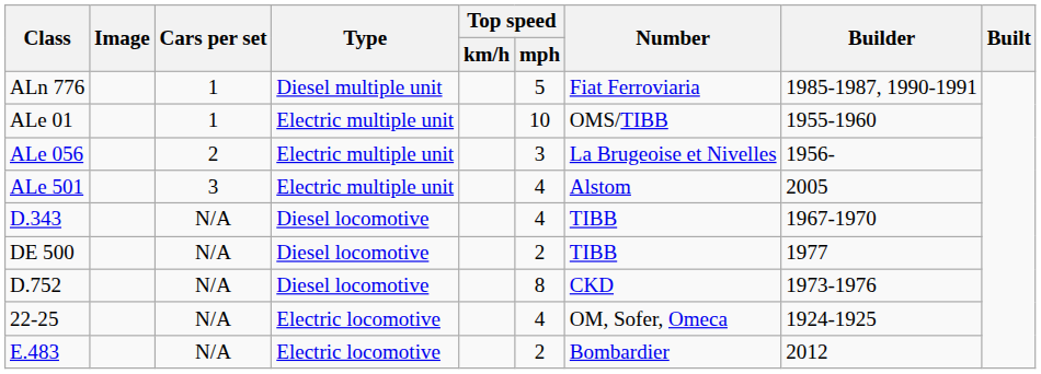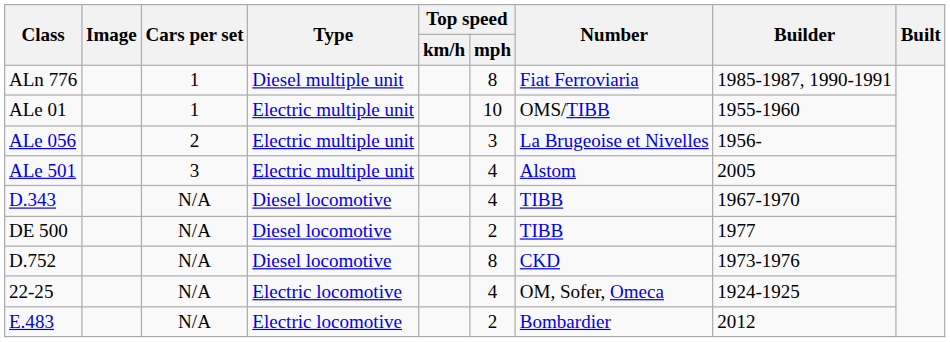 <table class="wikitable">
 <tr style="background:#f9f9f9;">
 <th rowspan="2">Class</th>
 <th rowspan="2">Image</th>
 <th rowspan="2">Cars per set</th>
 <th rowspan="2">Type</th>
 <th colspan="2">Top speed</th>
 <th rowspan="2">Number</th>
 <th rowspan="2">Builder</th>
 <th rowspan="2">Built</th>
 </tr>
 <tr style="background:#f9f9f9;">
 <th>km/h</th>
 <th>mph</th>
 </tr>
 <tr>
 <td>ALn 776</td>
 <td></td>
 <td align=center>1</td>
 <td><a href='#'>Diesel multiple unit</a></td>
 <td></td>
-<td align=center>5</td>
+<td align=center>8</td>
 <td><a href='#'>Fiat Ferroviaria</a></td>
 <td>1985-1987, 1990-1991</td>
 </tr>
 <tr>
 <td>ALe 01</td>
 <td></td>
 <td align=center>1</td>
 <td><a href='#'>Electric multiple unit</a></td>
 <td></td>
 <td align=center>10</td>
 <td>OMS/<a href='#'>TIBB</a></td>
 <td>1955-1960</td>
 </tr>
 <tr>
 <td><a href='#'>ALe 056</a></td>
 <td></td>
 <td align=center>2</td>
 <td><a href='#'>Electric multiple unit</a></td>
 <td></td>
 <td align=center>3</td>
 <td><a href='#'>La Brugeoise et Nivelles</a></td>
 <td>1956-</td>
 </tr>
 <tr>
 <td><a href='#'>ALe 501</a></td>
 <td></td>
 <td align=center>3</td>
 <td><a href='#'>Electric multiple unit</a></td>
 <td></td>
 <td align=center>4</td>
 <td><a href='#'>Alstom</a></td>
 <td>2005</td>
 </tr>
 <tr>
 <td><a href='#'>D.343</a></td>
 <td></td>
 <td align=center>N/A</td>
 <td><a href='#'>Diesel locomotive</a></td>
 <td></td>
 <td align=center>4</td>
 <td><a href='#'>TIBB</a></td>
 <td>1967-1970</td>
 </tr>
 <tr>
 <td>DE 500</td>
 <td></td>
 <td align=center>N/A</td>
 <td><a href='#'>Diesel locomotive</a></td>
 <td></td>
 <td align=center>2</td>
 <td><a href='#'>TIBB</a></td>
 <td>1977</td>
 </tr>
 <tr>
 <td>D.752</td>
 <td></td>
 <td align=center>N/A</td>
 <td><a href='#'>Diesel locomotive</a></td>
 <td></td>
 <td align=center>8</td>
 <td><a href='#'>CKD</a></td>
 <td>1973-1976</td>
 </tr>
 <tr>
 <td>22-25</td>
 <td></td>
 <td align=center>N/A</td>
 <td><a href='#'>Electric locomotive</a></td>
 <td></td>
 <td align=center>4</td>
 <td>OM, Sofer, <a href='#'>Omeca</a></td>
 <td>1924-1925</td>
 </tr>
 <tr>
 <td><a href='#'>E.483</a></td>
 <td></td>
 <td align=center>N/A</td>
 <td><a href='#'>Electric locomotive</a></td>
 <td></td>
 <td align=center>2</td>
 <td><a href='#'>Bombardier</a></td>
 <td>2012</td>
 </tr>
 </table>
